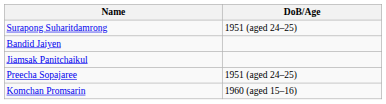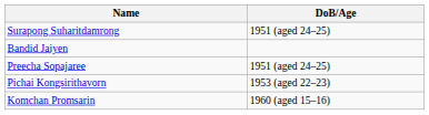 <table class="wikitable" style="width:600px; font-size:95%;">
 <tr>
 <th align="left">Name</th>
 <th align="left">DoB/Age</th>
 </tr>
 <tr>
 <td align="left"><a href='#'>Surapong Suharitdamrong</a></td>
 <td align="left">1951 (aged 24–25)</td>
 </tr>
 <tr>
 <td align="left"><a href='#'>Bandid Jaiyen</a></td>
 <td align="left"></td>
 </tr>
 <tr>
-<td align="left"><a href='#'>Jiamsak Panitchaikul</a></td>
-<td align="left"></td>
+<td align="left"><a href='#'>Preecha Sopajaree</a></td>
+<td align="left">1951 (aged 24–25)</td>
 </tr>
 <tr>
-<td align="left"><a href='#'>Preecha Sopajaree</a></td>
-<td align="left">1951 (aged 24–25)</td>
+<td align="left"><a href='#'>Pichai Kongsirithavorn</a></td>
+<td align="left">1953 (aged 22–23)</td>
 </tr>
 <tr>
 <td align="left"><a href='#'>Komchan Promsarin</a></td>
 <td align="left">1960 (aged 15–16)</td>
 </tr>
 </table>
